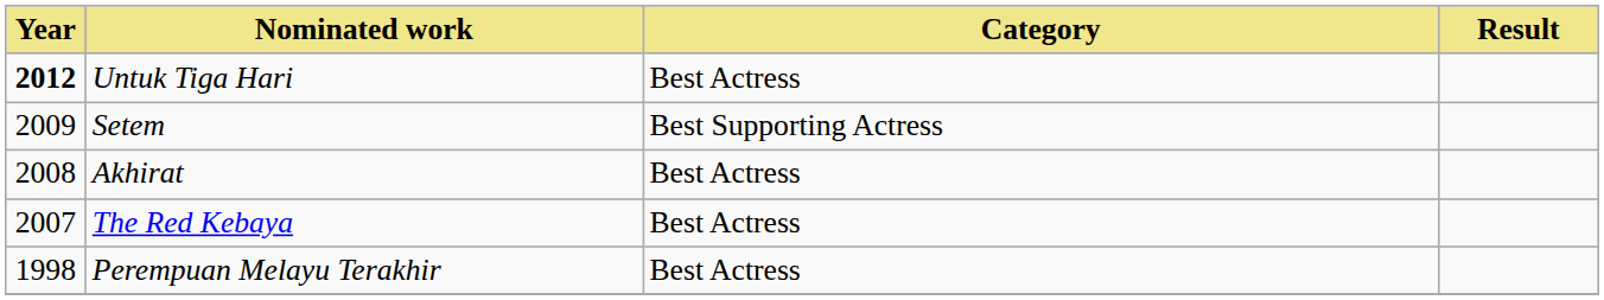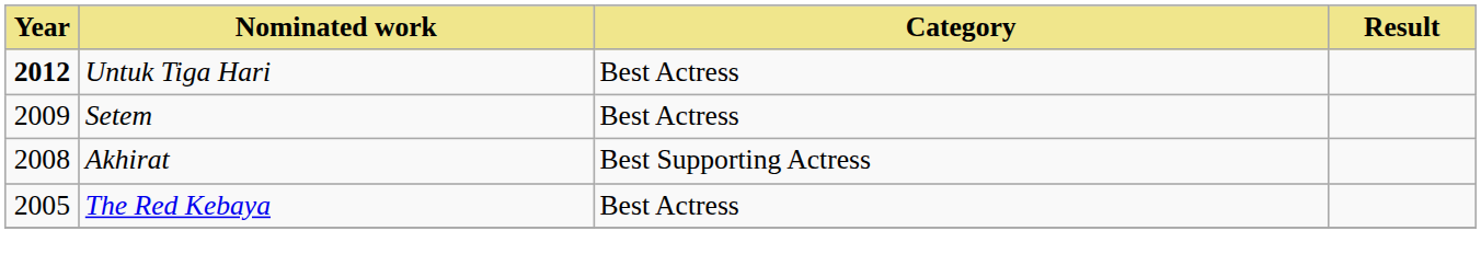 <table class="wikitable" width="95%">
 <tr>
 <th style="background:#F0E68C" width="5%">Year</th>
 <th style="background:#F0E68C" width="35%">Nominated work</th>
 <th style="background:#F0E68C" width="50%">Category</th>
 <th style="background:#F0E68C" width="10%">Result</th>
 </tr>
 <tr>
 <td align="center"><strong>2012</strong></td>
 <td><em>Untuk Tiga Hari</em></td>
 <td>Best Actress</td>
 <td></td>
 </tr>
 <tr>
 <td align="center">2009</td>
 <td><em>Setem</em></td>
-<td>Best Supporting Actress</td>
+<td>Best Actress</td>
 <td></td>
 </tr>
 <tr>
 <td align="center">2008</td>
 <td><em>Akhirat</em></td>
-<td>Best Actress</td>
+<td>Best Supporting Actress</td>
 <td></td>
 </tr>
 <tr>
-<td align="center">2007</td>
+<td align="center">2005</td>
 <td><em><a href='#'>The Red Kebaya</a></em></td>
-<td>Best Actress</td>
-<td></td>
-</tr>
-<tr>
-<td align="center">1998</td>
-<td><em>Perempuan Melayu Terakhir</em></td>
 <td>Best Actress</td>
 <td></td>
 </tr>
 <tr>
 </tr>
 </table>
